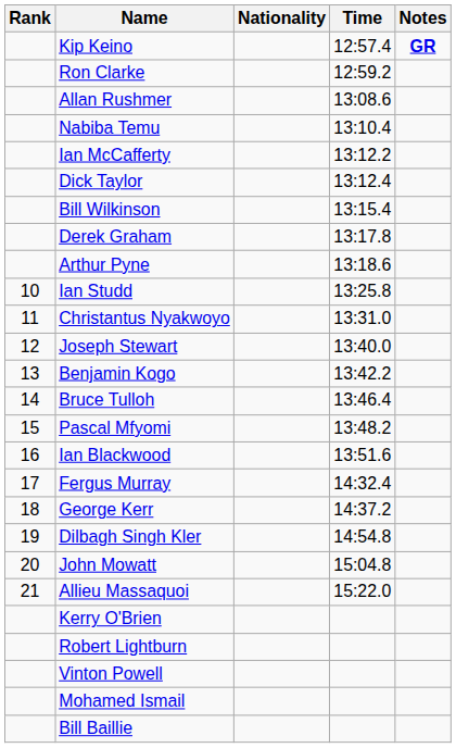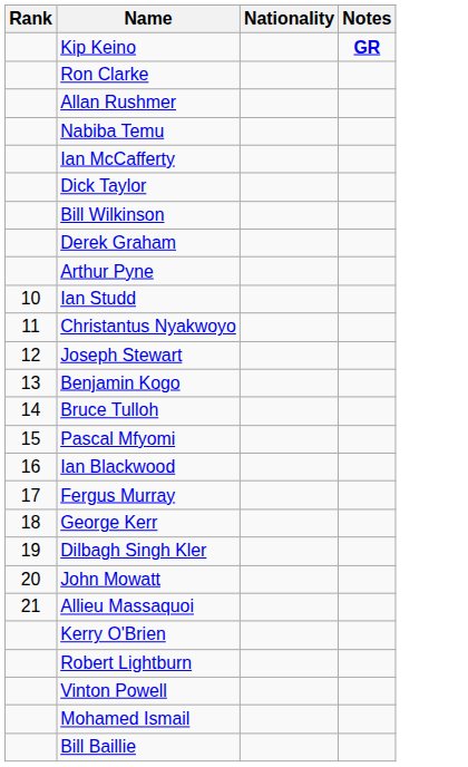 <table class="wikitable sortable sticky-header" style=" text-align:center">
 <tr>
 <th scope="col">Rank</th>
 <th scope="col">Name</th>
 <th scope="col">Nationality</th>
-<th scope="col">Time</th>
 <th scope="col">Notes</th>
 </tr>
 <tr>
 <td></td>
 <td align=left><a href='#'>Kip Keino</a></td>
 <td align=left></td>
-<td>12:57.4</td>
 <td><strong><a href='#'>GR</a></strong></td>
 </tr>
 <tr>
 <td></td>
 <td align=left><a href='#'>Ron Clarke</a></td>
 <td align=left></td>
-<td>12:59.2</td>
 <td></td>
 </tr>
 <tr>
 <td></td>
 <td align=left><a href='#'>Allan Rushmer</a></td>
 <td align=left></td>
-<td>13:08.6</td>
 <td></td>
 </tr>
 <tr>
 <td></td>
 <td align=left><a href='#'>Nabiba Temu</a></td>
 <td align=left></td>
-<td>13:10.4</td>
 <td></td>
 </tr>
 <tr>
 <td></td>
 <td align=left><a href='#'>Ian McCafferty</a></td>
 <td align=left></td>
-<td>13:12.2</td>
 <td></td>
 </tr>
 <tr>
 <td></td>
 <td align=left><a href='#'>Dick Taylor</a></td>
 <td align=left></td>
-<td>13:12.4</td>
 <td></td>
 </tr>
 <tr>
 <td></td>
 <td align=left><a href='#'>Bill Wilkinson</a></td>
 <td align=left></td>
-<td>13:15.4</td>
 <td></td>
 </tr>
 <tr>
 <td></td>
 <td align=left><a href='#'>Derek Graham</a></td>
 <td align=left></td>
-<td>13:17.8</td>
 <td></td>
 </tr>
 <tr>
 <td></td>
 <td align=left><a href='#'>Arthur Pyne</a></td>
 <td align=left></td>
-<td>13:18.6</td>
 <td></td>
 </tr>
 <tr>
 <td>10</td>
 <td align=left><a href='#'>Ian Studd</a></td>
 <td align=left></td>
-<td>13:25.8</td>
 <td></td>
 </tr>
 <tr>
 <td>11</td>
 <td align=left><a href='#'>Christantus Nyakwoyo</a></td>
 <td align=left></td>
-<td>13:31.0</td>
 <td></td>
 </tr>
 <tr>
 <td>12</td>
 <td align=left><a href='#'>Joseph Stewart</a></td>
 <td align=left></td>
-<td>13:40.0</td>
 <td></td>
 </tr>
 <tr>
 <td>13</td>
 <td align=left><a href='#'>Benjamin Kogo</a></td>
 <td align=left></td>
-<td>13:42.2</td>
 <td></td>
 </tr>
 <tr>
 <td>14</td>
 <td align=left><a href='#'>Bruce Tulloh</a></td>
 <td align=left></td>
-<td>13:46.4</td>
 <td></td>
 </tr>
 <tr>
 <td>15</td>
 <td align=left><a href='#'>Pascal Mfyomi</a></td>
 <td align=left></td>
-<td>13:48.2</td>
 <td></td>
 </tr>
 <tr>
 <td>16</td>
 <td align=left><a href='#'>Ian Blackwood</a></td>
 <td align=left></td>
-<td>13:51.6</td>
 <td></td>
 </tr>
 <tr>
 <td>17</td>
 <td align=left><a href='#'>Fergus Murray</a></td>
 <td align=left></td>
-<td>14:32.4</td>
 <td></td>
 </tr>
 <tr>
 <td>18</td>
 <td align=left><a href='#'>George Kerr</a></td>
 <td align=left></td>
-<td>14:37.2</td>
 <td></td>
 </tr>
 <tr>
 <td>19</td>
 <td align=left><a href='#'>Dilbagh Singh Kler</a></td>
 <td align=left></td>
-<td>14:54.8</td>
 <td></td>
 </tr>
 <tr>
 <td>20</td>
 <td align=left><a href='#'>John Mowatt</a></td>
 <td align=left></td>
-<td>15:04.8</td>
 <td></td>
 </tr>
 <tr>
 <td>21</td>
 <td align=left><a href='#'>Allieu Massaquoi</a></td>
 <td align=left></td>
-<td>15:22.0</td>
 <td></td>
 </tr>
 <tr>
 <td></td>
 <td align=left><a href='#'>Kerry O'Brien</a></td>
 <td align=left></td>
 <td></td>
-<td></td>
 </tr>
 <tr>
 <td></td>
 <td align=left><a href='#'>Robert Lightburn</a></td>
 <td align=left></td>
-<td></td>
 <td></td>
 </tr>
 <tr>
 <td></td>
 <td align=left><a href='#'>Vinton Powell</a></td>
 <td align=left></td>
 <td></td>
-<td></td>
 </tr>
 <tr>
 <td></td>
 <td align=left><a href='#'>Mohamed Ismail</a></td>
 <td align=left></td>
-<td></td>
 <td></td>
 </tr>
 <tr>
 <td></td>
 <td align=left><a href='#'>Bill Baillie</a></td>
 <td align=left></td>
 <td></td>
-<td></td>
 </tr>
 </table>
